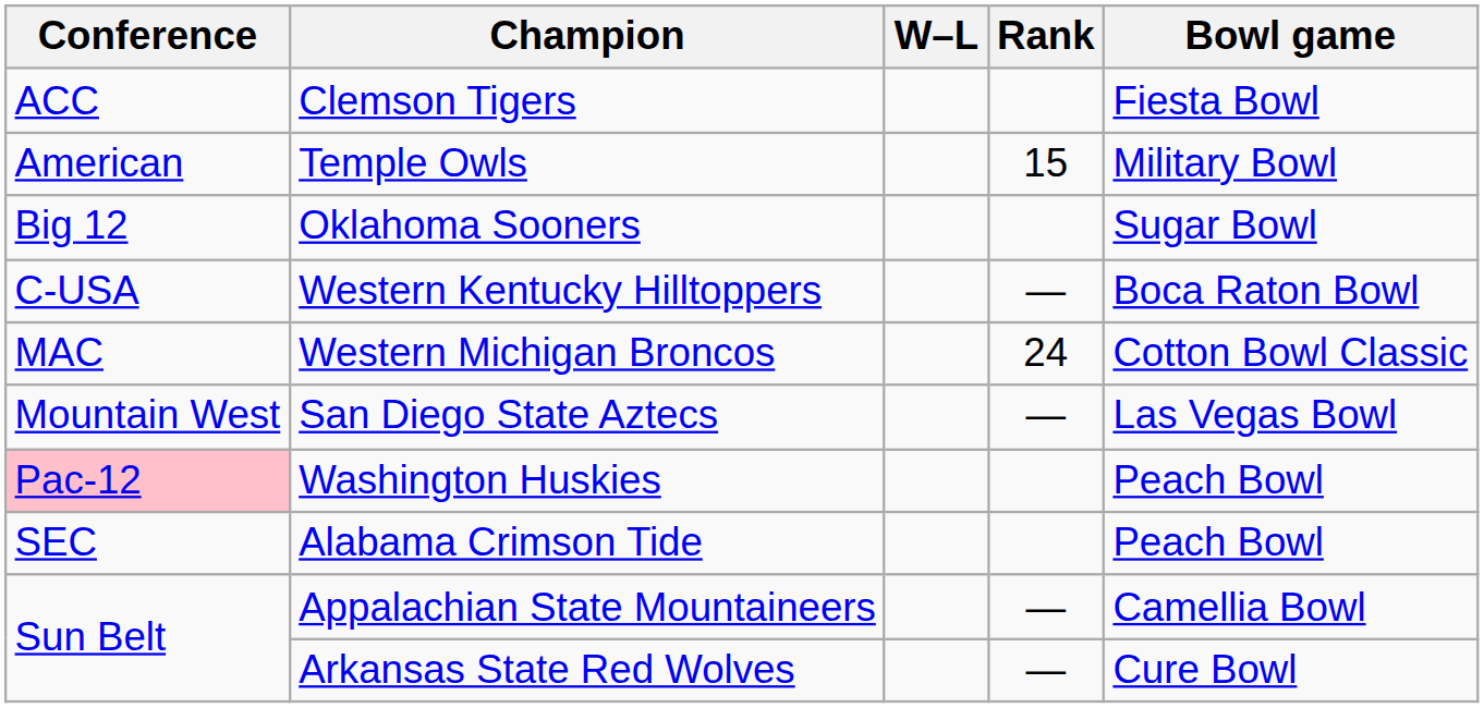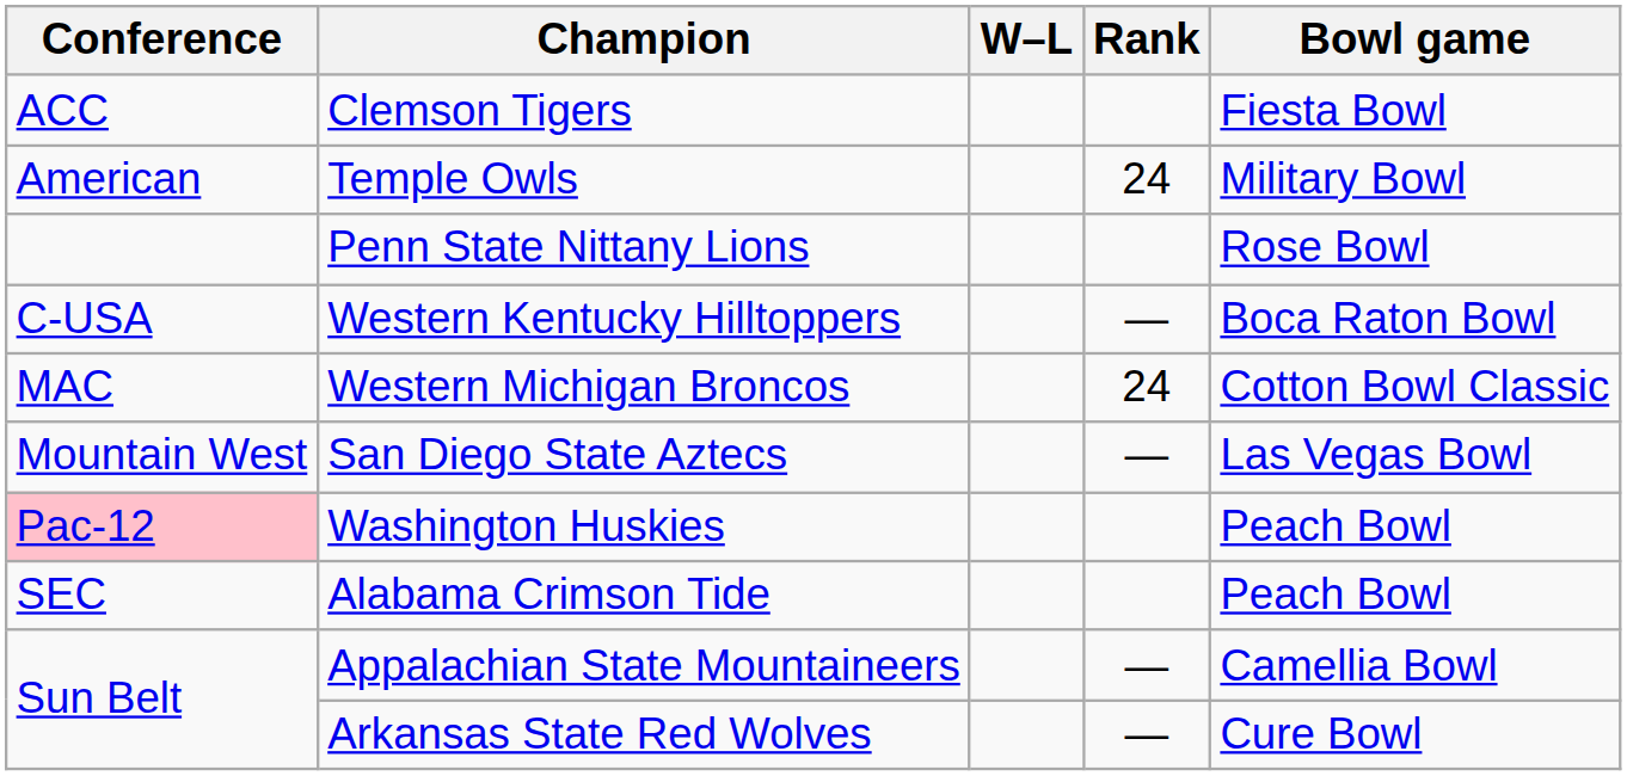 <table class="wikitable sortable">
 <tr>
 <th>Conference</th>
 <th>Champion</th>
 <th>W–L</th>
 <th>Rank</th>
 <th>Bowl game</th>
 </tr>
 <tr>
 <td><a href='#'>ACC</a></td>
 <td><a href='#'>Clemson Tigers</a></td>
 <td></td>
 <td align=center></td>
 <td><a href='#'>Fiesta Bowl</a></td>
 </tr>
 <tr>
 <td><a href='#'>American</a></td>
 <td><a href='#'>Temple Owls</a></td>
 <td></td>
-<td align=center>15</td>
+<td align=center>24</td>
 <td><a href='#'>Military Bowl</a></td>
 </tr>
 <tr>
-<td><a href='#'>Big 12</a></td>
-<td><a href='#'>Oklahoma Sooners</a></td>
+<td></td>
+<td><a href='#'>Penn State Nittany Lions</a></td>
 <td></td>
 <td align=center></td>
-<td><a href='#'>Sugar Bowl</a></td>
+<td><a href='#'>Rose Bowl</a></td>
 </tr>
 <tr>
 <td><a href='#'>C-USA</a></td>
 <td><a href='#'>Western Kentucky Hilltoppers</a></td>
 <td></td>
 <td align=center>—</td>
 <td><a href='#'>Boca Raton Bowl</a></td>
 </tr>
 <tr>
 <td><a href='#'>MAC</a></td>
 <td><a href='#'>Western Michigan Broncos</a></td>
 <td></td>
 <td align=center>24</td>
 <td><a href='#'>Cotton Bowl Classic</a></td>
 </tr>
 <tr>
 <td><a href='#'>Mountain West</a></td>
 <td><a href='#'>San Diego State Aztecs</a></td>
 <td></td>
 <td align=center>—</td>
 <td><a href='#'>Las Vegas Bowl</a></td>
 </tr>
 <tr>
 <td style="background: pink;"><a href='#'>Pac-12</a></td>
 <td><a href='#'>Washington Huskies</a></td>
 <td></td>
 <td align=center></td>
 <td><a href='#'>Peach Bowl</a></td>
 </tr>
 <tr>
 <td><a href='#'>SEC</a></td>
 <td><a href='#'>Alabama Crimson Tide</a></td>
 <td></td>
 <td align=center></td>
 <td><a href='#'>Peach Bowl</a></td>
 </tr>
 <tr>
 <td rowspan=2><a href='#'>Sun Belt</a></td>
 <td><a href='#'>Appalachian State Mountaineers</a></td>
 <td align=center></td>
 <td align=center>—</td>
 <td><a href='#'>Camellia Bowl</a></td>
 </tr>
 <tr>
 <td> <a href='#'>Arkansas State Red Wolves</a></td>
 <td align=center></td>
 <td align=center>—</td>
 <td><a href='#'>Cure Bowl</a></td>
 </tr>
 </table>
